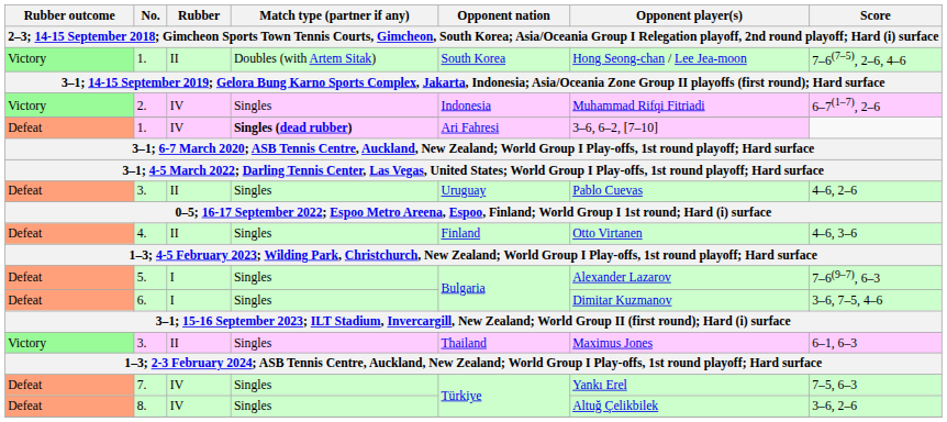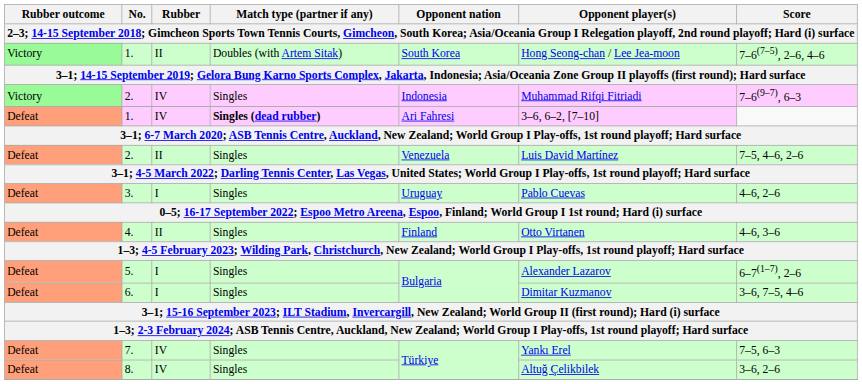 <table class="wikitable" style="font-size:90%">
 <tr>
 <th>Rubber outcome</th>
 <th>No.</th>
 <th>Rubber</th>
 <th>Match type (partner if any)</th>
 <th>Opponent nation</th>
 <th>Opponent player(s)</th>
 <th>Score</th>
 </tr>
 <tr>
 <th colspan=7>2–3; <a href='#'>14-15 September 2018</a>; Gimcheon Sports Town Tennis Courts, <a href='#'>Gimcheon</a>, South Korea; Asia/Oceania Group I Relegation playoff, 2nd round playoff; Hard (i) surface</th>
 </tr>
 <tr bgcolor=#CCFFCC>
 <td bgcolor=98FB98>Victory</td>
 <td>1.</td>
 <td>II</td>
 <td>Doubles (with <a href='#'>Artem Sitak</a>)</td>
 <td> <a href='#'>South Korea</a></td>
 <td><a href='#'>Hong Seong-chan</a> / <a href='#'>Lee Jea-moon</a></td>
 <td>7–6<sup>(7–5)</sup>, 2–6, 4–6</td>
 </tr>
 <tr>
 <th colspan=7>3–1; <a href='#'>14-15 September 2019</a>; <a href='#'>Gelora Bung Karno Sports Complex</a>, <a href='#'>Jakarta</a>, Indonesia; Asia/Oceania Zone Group II playoffs (first round); Hard surface</th>
 </tr>
 <tr bgcolor=#FFCCFF>
 <td bgcolor=98FB98>Victory</td>
 <td>2.</td>
 <td>IV</td>
 <td>Singles</td>
 <td Rowspan=2> <a href='#'>Indonesia</a></td>
 <td><a href='#'>Muhammad Rifqi Fitriadi</a></td>
-<td>6–7<sup>(1–7)</sup>, 2–6</td>
+<td>7–6<sup>(9–7)</sup>, 6–3</td>
 </tr>
 <tr>
 </tr>
 <tr bgcolor=#FFCCFF>
 <td bgcolor=FFA07A>Defeat</td>
 <td>1.</td>
 <td>IV</td>
 <td><strong>Singles (<a href='#'>dead rubber</a>)</strong></td>
 <td><a href='#'>Ari Fahresi</a></td>
 <td>3–6, 6–2, [7–10]</td>
 </tr>
 <tr>
 <th colspan=7>3–1; <a href='#'>6-7 March 2020</a>; <a href='#'>ASB Tennis Centre</a>, <a href='#'>Auckland</a>, New Zealand; World Group I Play-offs, 1st round playoff; Hard surface</th>
 </tr>
+<tr bgcolor=#CCFFCC>
+<td bgcolor=FFA07A>Defeat</td>
+<td>2.</td>
+<td>II</td>
+<td>Singles</td>
+<td> <a href='#'>Venezuela</a></td>
+<td><a href='#'>Luis David Martínez</a></td>
+<td>7–5, 4–6, 2–6</td>
+</tr>
 <tr>
 <th colspan=7>3–1; <a href='#'>4-5 March 2022</a>; <a href='#'>Darling Tennis Center</a>, <a href='#'>Las Vegas</a>, United States; World Group I Play-offs, 1st round playoff; Hard surface</th>
 </tr>
 <tr bgcolor=#CCFFCC>
 <td bgcolor=FFA07A>Defeat</td>
 <td>3.</td>
-<td>II</td>
+<td>I</td>
 <td>Singles</td>
 <td> <a href='#'>Uruguay</a></td>
 <td><a href='#'>Pablo Cuevas</a></td>
 <td>4–6, 2–6</td>
 </tr>
 <tr>
 <th colspan=7>0–5; <a href='#'>16-17 September 2022</a>; <a href='#'>Espoo Metro Areena</a>, <a href='#'>Espoo</a>, Finland; World Group I 1st round; Hard (i) surface</th>
 </tr>
 <tr bgcolor=#CCFFCC>
 <td bgcolor=FFA07A>Defeat</td>
 <td>4.</td>
 <td>II</td>
 <td>Singles</td>
 <td> <a href='#'>Finland</a></td>
 <td><a href='#'>Otto Virtanen</a></td>
 <td>4–6, 3–6</td>
 </tr>
 <tr>
 <th colspan=7>1–3; <a href='#'>4-5 February 2023</a>; <a href='#'>Wilding Park</a>, <a href='#'>Christchurch</a>, New Zealand; World Group I Play-offs, 1st round playoff; Hard surface</th>
 </tr>
 <tr bgcolor=#CCFFCC>
 <td bgcolor=FFA07A>Defeat</td>
 <td>5.</td>
 <td>I</td>
 <td>Singles</td>
 <td Rowspan=2> <a href='#'>Bulgaria</a></td>
 <td><a href='#'>Alexander Lazarov</a></td>
-<td>7–6<sup>(9–7)</sup>, 6–3</td>
+<td>6–7<sup>(1–7)</sup>, 2–6</td>
 </tr>
 <tr bgcolor=#CCFFCC>
 <td bgcolor=FFA07A>Defeat</td>
 <td>6.</td>
 <td>I</td>
 <td>Singles</td>
 <td><a href='#'>Dimitar Kuzmanov</a></td>
 <td>3–6, 7–5, 4–6</td>
 </tr>
 <tr>
 <th colspan=7>3–1; <a href='#'>15-16 September 2023</a>; <a href='#'>ILT Stadium</a>, <a href='#'>Invercargill</a>, New Zealand; World Group II (first round); Hard (i) surface</th>
-</tr>
-<tr bgcolor=#FFCCFF>
-<td bgcolor=98FB98>Victory</td>
-<td>3.</td>
-<td>II</td>
-<td>Singles</td>
-<td> <a href='#'>Thailand</a></td>
-<td><a href='#'>Maximus Jones</a></td>
-<td>6–1, 6–3</td>
 </tr>
 <tr>
 <th colspan=7>1–3; <a href='#'>2-3 February 2024</a>; ASB Tennis Centre, Auckland, New Zealand; World Group I Play-offs, 1st round playoff; Hard surface</th>
 </tr>
 <tr bgcolor=#CCFFCC>
 <td bgcolor=FFA07A>Defeat</td>
 <td>7.</td>
 <td>IV</td>
 <td>Singles</td>
 <td Rowspan=2> <a href='#'>Türkiye</a></td>
 <td><a href='#'>Yankı Erel</a></td>
 <td>7–5, 6–3</td>
 </tr>
 <tr bgcolor=#CCFFCC>
 <td bgcolor=FFA07A>Defeat</td>
 <td>8.</td>
 <td>IV</td>
 <td>Singles</td>
 <td><a href='#'>Altuğ Çelikbilek</a></td>
 <td>3–6, 2–6</td>
 </tr>
 <tr>
 </tr>
 </table>
